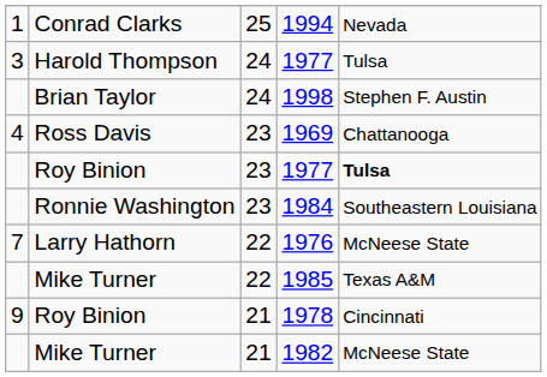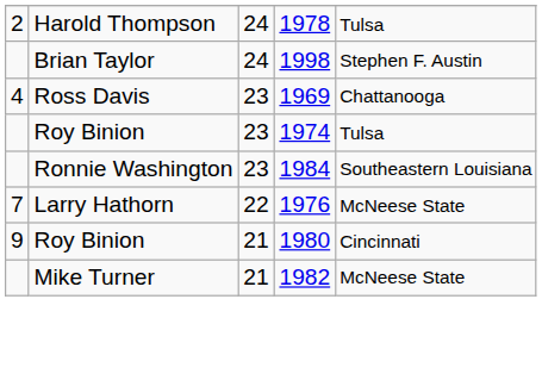 <table class="wikitable">
 <tr>
 </tr>
 <tr>
-<td>1</td>
-<td>Conrad Clarks</td>
-<td>25</td>
-<td><a href='#'>1994</a></td>
-<td style="font-size:80%;">Nevada</td>
-</tr>
-<tr>
-<td>3</td>
+<td>2</td>
 <td>Harold Thompson</td>
 <td>24</td>
-<td><a href='#'>1977</a></td>
+<td><a href='#'>1978</a></td>
 <td style="font-size:80%;">Tulsa</td>
 </tr>
 <tr>
 <td></td>
 <td>Brian Taylor</td>
 <td>24</td>
 <td><a href='#'>1998</a></td>
 <td style="font-size:80%;">Stephen F. Austin</td>
 </tr>
 <tr>
 <td>4</td>
 <td>Ross Davis</td>
 <td>23</td>
 <td><a href='#'>1969</a></td>
 <td style="font-size:80%;">Chattanooga</td>
 </tr>
 <tr>
 <td></td>
 <td>Roy Binion</td>
 <td>23</td>
-<td><a href='#'>1977</a></td>
-<td style="font-size:80%;"><strong>Tulsa</strong></td>
+<td><a href='#'>1974</a></td>
+<td style="font-size:80%;">Tulsa</td>
 </tr>
 <tr>
 <td></td>
 <td>Ronnie Washington</td>
 <td>23</td>
 <td><a href='#'>1984</a></td>
 <td style="font-size:80%;">Southeastern Louisiana</td>
 </tr>
 <tr>
 <td>7</td>
 <td>Larry Hathorn</td>
 <td>22</td>
 <td><a href='#'>1976</a></td>
 <td style="font-size:80%;">McNeese State</td>
 </tr>
 <tr>
-<td></td>
-<td>Mike Turner</td>
-<td>22</td>
-<td><a href='#'>1985</a></td>
-<td style="font-size:80%;">Texas A&M</td>
-</tr>
-<tr>
 <td>9</td>
 <td>Roy Binion</td>
 <td>21</td>
-<td><a href='#'>1978</a></td>
+<td><a href='#'>1980</a></td>
 <td style="font-size:80%;">Cincinnati</td>
 </tr>
 <tr>
 <td></td>
 <td>Mike Turner</td>
 <td>21</td>
 <td><a href='#'>1982</a></td>
 <td style="font-size:80%;">McNeese State</td>
 </tr>
 </table>
